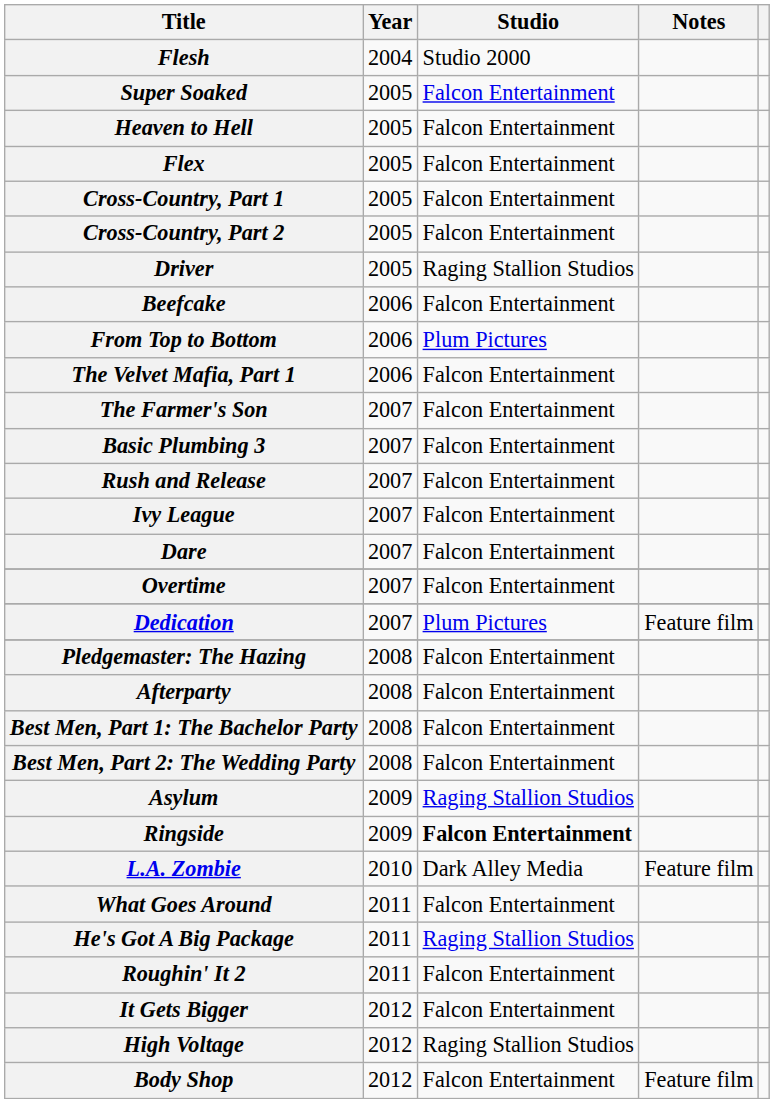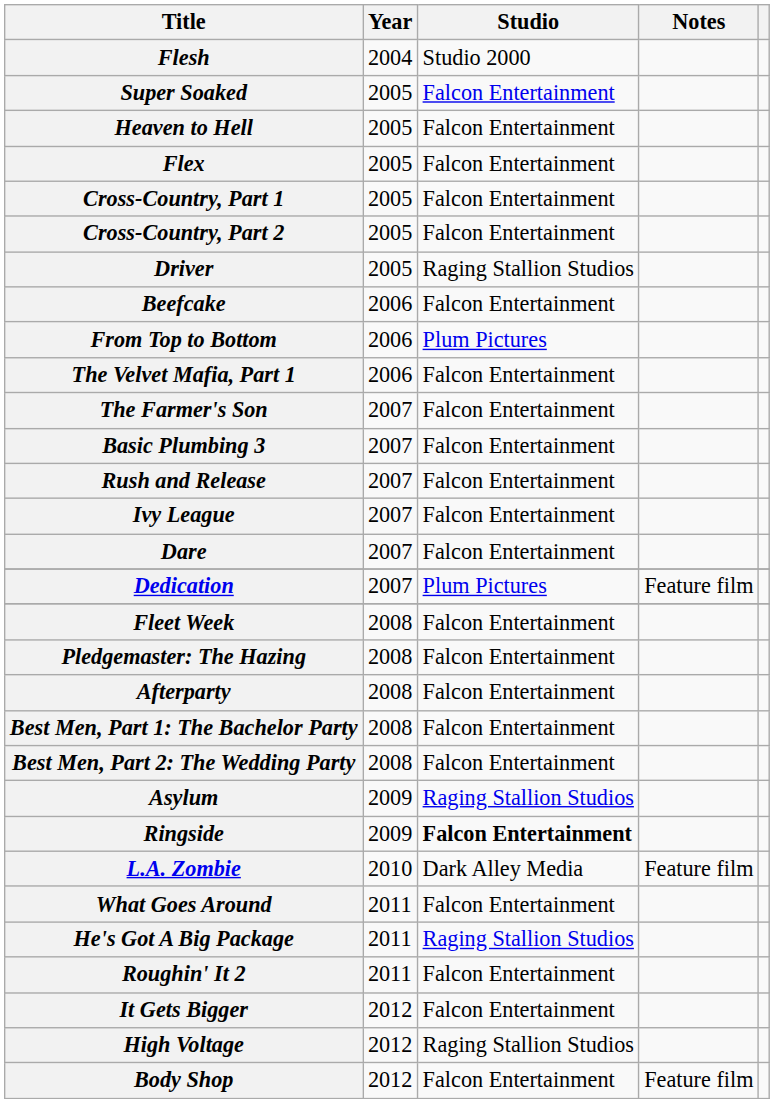 <table class="wikitable plainrowheaders sortable">
 <tr>
 <th scope="col">Title</th>
 <th scope="col">Year</th>
 <th scope="col">Studio</th>
 <th scope="col" class="unsortable">Notes</th>
 <th scope="col" class="unsortable"></th>
 </tr>
 <tr>
 <th scope=row><em>Flesh</em></th>
 <td>2004</td>
 <td>Studio 2000</td>
 <td></td>
 <td style="text-align:center;"></td>
 </tr>
 <tr>
 <th scope=row><em>Super Soaked</em></th>
 <td>2005</td>
 <td><a href='#'>Falcon Entertainment</a></td>
 <td></td>
 <td style="text-align:center;"></td>
 </tr>
 <tr>
 <th scope=row><em>Heaven to Hell</em></th>
 <td>2005</td>
 <td>Falcon Entertainment</td>
 <td></td>
 <td style="text-align:center;"></td>
 </tr>
 <tr>
 <th scope=row><em>Flex</em></th>
 <td>2005</td>
 <td>Falcon Entertainment</td>
 <td></td>
 <td style="text-align:center;"></td>
 </tr>
 <tr>
 <th scope=row><em>Cross-Country, Part 1</em></th>
 <td>2005</td>
 <td>Falcon Entertainment</td>
 <td></td>
 <td style="text-align:center;"></td>
 </tr>
 <tr>
 <th scope=row><em>Cross-Country, Part 2</em></th>
 <td>2005</td>
 <td>Falcon Entertainment</td>
 <td></td>
 <td style="text-align:center;"></td>
 </tr>
 <tr>
 <th scope=row><em>Driver</em></th>
 <td>2005</td>
 <td>Raging Stallion Studios</td>
 <td></td>
 <td style="text-align:center;"></td>
 </tr>
 <tr>
 <th scope=row><em>Beefcake</em></th>
 <td>2006</td>
 <td>Falcon Entertainment</td>
 <td></td>
 <td style="text-align:center;"></td>
 </tr>
 <tr>
 <th scope=row><em>From Top to Bottom</em></th>
 <td>2006</td>
 <td><a href='#'>Plum Pictures</a></td>
 <td></td>
 <td style="text-align:center;"></td>
 </tr>
 <tr>
 <th scope=row><em>The Velvet Mafia, Part 1</em></th>
 <td>2006</td>
 <td>Falcon Entertainment</td>
 <td></td>
 <td style="text-align:center;"></td>
 </tr>
 <tr>
 <th scope=row><em>The Farmer's Son</em></th>
 <td>2007</td>
 <td>Falcon Entertainment</td>
 <td></td>
 <td style="text-align:center;"></td>
 </tr>
 <tr>
 <th scope=row><em>Basic Plumbing 3</em></th>
 <td>2007</td>
 <td>Falcon Entertainment</td>
 <td></td>
 <td style="text-align:center;"></td>
 </tr>
 <tr>
 <th scope=row><em>Rush and Release</em></th>
 <td>2007</td>
 <td>Falcon Entertainment</td>
 <td></td>
 <td style="text-align:center;"></td>
 </tr>
 <tr>
 <th scope=row><em>Ivy League</em></th>
 <td>2007</td>
 <td>Falcon Entertainment</td>
 <td></td>
 <td style="text-align:center;"></td>
 </tr>
 <tr>
 <th scope=row><em>Dare</em></th>
 <td>2007</td>
 <td>Falcon Entertainment</td>
 <td></td>
 <td style="text-align:center;"></td>
 </tr>
 <tr>
 </tr>
 <tr>
-<th scope=row><em>Overtime</em></th>
-<td>2007</td>
-<td>Falcon Entertainment</td>
-<td></td>
-<td style="text-align:center;"></td>
-</tr>
-<tr>
 </tr>
 <tr>
 <th scope=row><em><a href='#'>Dedication</a></em></th>
 <td>2007</td>
 <td><a href='#'>Plum Pictures</a></td>
 <td>Feature film</td>
 <td style="text-align:center;"></td>
 </tr>
 <tr>
+</tr>
+<tr>
+<th scope=row><em>Fleet Week</em></th>
+<td>2008</td>
+<td>Falcon Entertainment</td>
+<td></td>
+<td style="text-align:center;"></td>
 </tr>
 <tr>
 <th scope=row><em>Pledgemaster: The Hazing</em></th>
 <td>2008</td>
 <td>Falcon Entertainment</td>
 <td></td>
 <td style="text-align:center;"></td>
 </tr>
 <tr>
 <th scope=row><em>Afterparty</em></th>
 <td>2008</td>
 <td>Falcon Entertainment</td>
 <td></td>
 <td style="text-align:center;"></td>
 </tr>
 <tr>
 <th scope=row><em>Best Men, Part 1: The Bachelor Party</em></th>
 <td>2008</td>
 <td>Falcon Entertainment</td>
 <td></td>
 <td style="text-align:center;"></td>
 </tr>
 <tr>
 <th scope=row><em>Best Men, Part 2: The Wedding Party</em></th>
 <td>2008</td>
 <td>Falcon Entertainment</td>
 <td></td>
 <td style="text-align:center;"></td>
 </tr>
 <tr>
 <th scope=row><em>Asylum</em></th>
 <td>2009</td>
 <td><a href='#'>Raging Stallion Studios</a></td>
 <td></td>
 <td style="text-align:center;"></td>
 </tr>
 <tr>
 <th scope=row><em>Ringside</em></th>
 <td>2009</td>
 <td><strong>Falcon Entertainment</strong></td>
 <td></td>
 <td style="text-align:center;"></td>
 </tr>
 <tr>
 <th scope=row><em><a href='#'>L.A. Zombie</a></em></th>
 <td>2010</td>
 <td>Dark Alley Media</td>
 <td>Feature film</td>
 <td style="text-align:center;"></td>
 </tr>
 <tr>
 <th scope=row><em>What Goes Around</em></th>
 <td>2011</td>
 <td>Falcon Entertainment</td>
 <td></td>
 <td style="text-align:center;"></td>
 </tr>
 <tr>
 <th scope=row><em>He's Got A Big Package</em></th>
 <td>2011</td>
 <td><a href='#'>Raging Stallion Studios</a></td>
 <td></td>
 <td style="text-align:center;"></td>
 </tr>
 <tr>
 <th scope=row><em>Roughin' It 2</em></th>
 <td>2011</td>
 <td>Falcon Entertainment</td>
 <td></td>
 <td style="text-align:center;"></td>
 </tr>
 <tr>
 <th scope=row><em>It Gets Bigger</em></th>
 <td>2012</td>
 <td>Falcon Entertainment</td>
 <td></td>
 <td style="text-align:center;"></td>
 </tr>
 <tr>
 <th scope=row><em>High Voltage</em></th>
 <td>2012</td>
 <td>Raging Stallion Studios</td>
 <td></td>
 <td style="text-align:center;"></td>
 </tr>
 <tr>
 <th scope=row><em>Body Shop</em></th>
 <td>2012</td>
 <td>Falcon Entertainment</td>
 <td>Feature film</td>
 <td style="text-align:center;"></td>
 </tr>
 <tr>
 </tr>
 </table>
